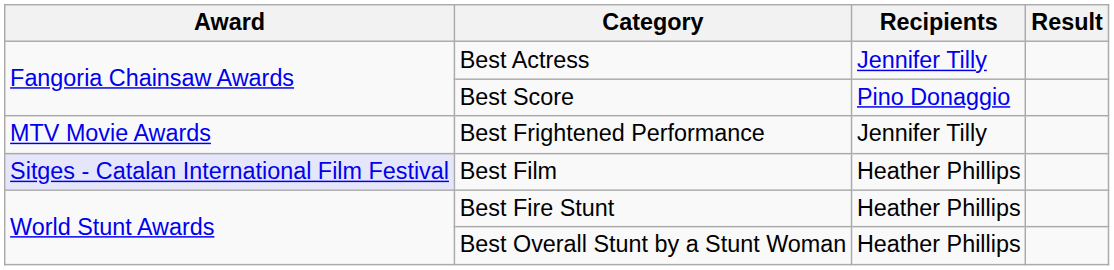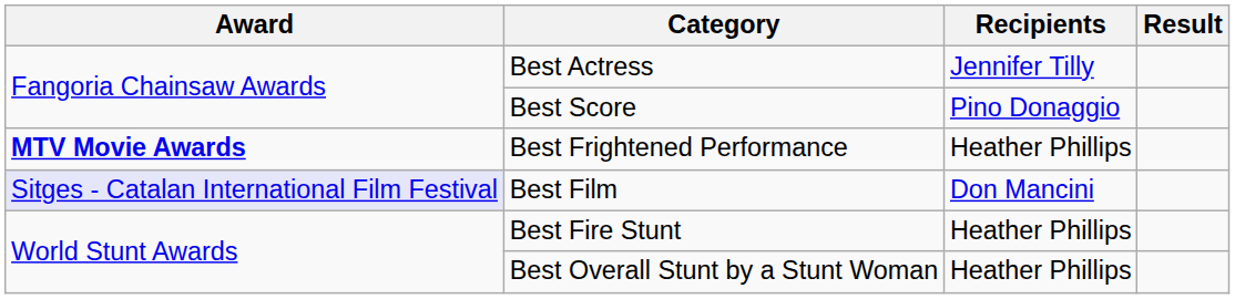 <table class="wikitable">
 <tr>
 <th>Award</th>
 <th>Category</th>
 <th>Recipients</th>
 <th>Result</th>
 </tr>
 <tr>
 <td rowspan=2><a href='#'>Fangoria Chainsaw Awards</a></td>
 <td>Best Actress</td>
 <td><a href='#'>Jennifer Tilly</a></td>
 <td></td>
 </tr>
 <tr>
 <td>Best Score</td>
 <td><a href='#'>Pino Donaggio</a></td>
 <td></td>
 </tr>
 <tr>
-<td><a href='#'>MTV Movie Awards</a></td>
+<td><strong><a href='#'>MTV Movie Awards</a></strong></td>
 <td>Best Frightened Performance</td>
-<td>Jennifer Tilly</td>
+<td>Heather Phillips</td>
 <td></td>
 </tr>
 <tr>
 <td style="background: lavender;"><a href='#'>Sitges - Catalan International Film Festival</a></td>
 <td>Best Film</td>
-<td>Heather Phillips</td>
+<td><a href='#'>Don Mancini</a></td>
 <td></td>
 </tr>
 <tr>
 <td rowspan=2><a href='#'>World Stunt Awards</a></td>
 <td>Best Fire Stunt</td>
 <td>Heather Phillips</td>
 <td></td>
 </tr>
 <tr>
 <td>Best Overall Stunt by a Stunt Woman</td>
 <td>Heather Phillips</td>
 <td></td>
 </tr>
 </table>
